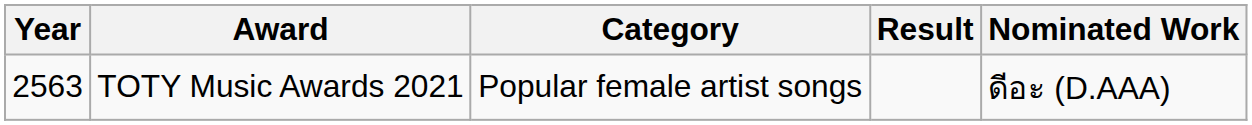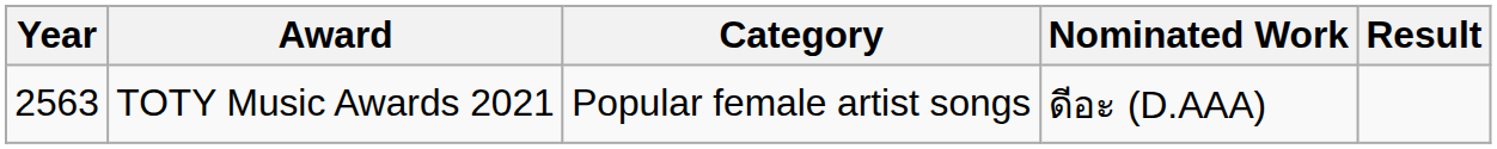 <table class="wikitable">
 <tr>
 <th>Year</th>
 <th>Award</th>
 <th>Category</th>
+<th>Nominated Work</th>
 <th>Result</th>
-<th>Nominated Work</th>
 </tr>
 <tr>
 <td>2563</td>
 <td>TOTY Music Awards 2021</td>
 <td>Popular female artist songs</td>
+<td>ดีอะ (D.AAA)</td>
 <td></td>
-<td>ดีอะ (D.AAA)</td>
 </tr>
 </table>
